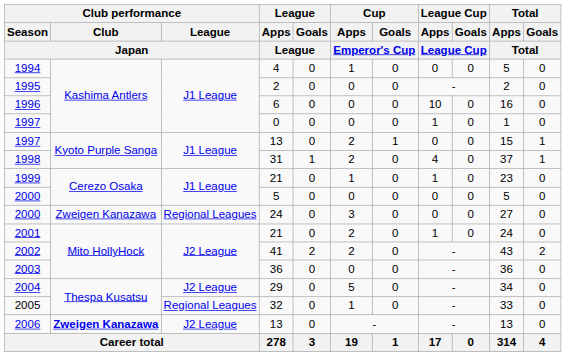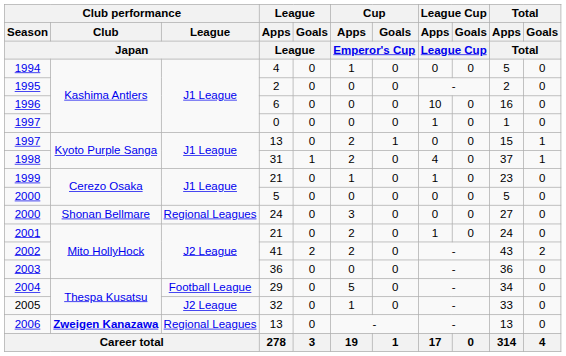 <table class="wikitable" style="text-align:center">
 <tr>
 <th colspan=3>Club performance</th>
 <th colspan=2>League</th>
 <th colspan=2>Cup</th>
 <th colspan=2>League Cup</th>
 <th colspan=2>Total</th>
 </tr>
 <tr>
 <th>Season</th>
 <th>Club</th>
 <th>League</th>
 <th>Apps</th>
 <th>Goals</th>
 <th>Apps</th>
 <th>Goals</th>
 <th>Apps</th>
 <th>Goals</th>
 <th>Apps</th>
 <th>Goals</th>
 </tr>
 <tr>
 <th colspan=3>Japan</th>
 <th colspan=2>League</th>
 <th colspan=2><a href='#'>Emperor's Cup</a></th>
 <th colspan=2><a href='#'>League Cup</a></th>
 <th colspan=2>Total</th>
 </tr>
 <tr>
 <td><a href='#'>1994</a></td>
 <td rowspan="4"><a href='#'>Kashima Antlers</a></td>
 <td rowspan="4"><a href='#'>J1 League</a></td>
 <td>4</td>
 <td>0</td>
 <td>1</td>
 <td>0</td>
 <td>0</td>
 <td>0</td>
 <td>5</td>
 <td>0</td>
 </tr>
 <tr>
 <td><a href='#'>1995</a></td>
 <td>2</td>
 <td>0</td>
 <td>0</td>
 <td>0</td>
 <td colspan="2">-</td>
 <td>2</td>
 <td>0</td>
 </tr>
 <tr>
 <td><a href='#'>1996</a></td>
 <td>6</td>
 <td>0</td>
 <td>0</td>
 <td>0</td>
 <td>10</td>
 <td>0</td>
 <td>16</td>
 <td>0</td>
 </tr>
 <tr>
 <td><a href='#'>1997</a></td>
 <td>0</td>
 <td>0</td>
 <td>0</td>
 <td>0</td>
 <td>1</td>
 <td>0</td>
 <td>1</td>
 <td>0</td>
 </tr>
 <tr>
 <td><a href='#'>1997</a></td>
 <td rowspan="2"><a href='#'>Kyoto Purple Sanga</a></td>
 <td rowspan="2"><a href='#'>J1 League</a></td>
 <td>13</td>
 <td>0</td>
 <td>2</td>
 <td>1</td>
 <td>0</td>
 <td>0</td>
 <td>15</td>
 <td>1</td>
 </tr>
 <tr>
 <td><a href='#'>1998</a></td>
 <td>31</td>
 <td>1</td>
 <td>2</td>
 <td>0</td>
 <td>4</td>
 <td>0</td>
 <td>37</td>
 <td>1</td>
 </tr>
 <tr>
 <td><a href='#'>1999</a></td>
 <td rowspan="2"><a href='#'>Cerezo Osaka</a></td>
 <td rowspan="2"><a href='#'>J1 League</a></td>
 <td>21</td>
 <td>0</td>
 <td>1</td>
 <td>0</td>
 <td>1</td>
 <td>0</td>
 <td>23</td>
 <td>0</td>
 </tr>
 <tr>
 <td><a href='#'>2000</a></td>
 <td>5</td>
 <td>0</td>
 <td>0</td>
 <td>0</td>
 <td>0</td>
 <td>0</td>
 <td>5</td>
 <td>0</td>
 </tr>
 <tr>
 <td><a href='#'>2000</a></td>
-<td><a href='#'>Zweigen Kanazawa</a></td>
+<td><a href='#'>Shonan Bellmare</a></td>
 <td><a href='#'>Regional Leagues</a></td>
 <td>24</td>
 <td>0</td>
 <td>3</td>
 <td>0</td>
 <td>0</td>
 <td>0</td>
 <td>27</td>
 <td>0</td>
 </tr>
 <tr>
 <td><a href='#'>2001</a></td>
 <td rowspan="3"><a href='#'>Mito HollyHock</a></td>
 <td rowspan="3"><a href='#'>J2 League</a></td>
 <td>21</td>
 <td>0</td>
 <td>2</td>
 <td>0</td>
 <td>1</td>
 <td>0</td>
 <td>24</td>
 <td>0</td>
 </tr>
 <tr>
 <td><a href='#'>2002</a></td>
 <td>41</td>
 <td>2</td>
 <td>2</td>
 <td>0</td>
 <td colspan="2">-</td>
 <td>43</td>
 <td>2</td>
 </tr>
 <tr>
 <td><a href='#'>2003</a></td>
 <td>36</td>
 <td>0</td>
 <td>0</td>
 <td>0</td>
 <td colspan="2">-</td>
 <td>36</td>
 <td>0</td>
 </tr>
 <tr>
 <td><a href='#'>2004</a></td>
 <td rowspan="2"><a href='#'>Thespa Kusatsu</a></td>
-<td><a href='#'>J2 League</a></td>
+<td><a href='#'>Football League</a></td>
 <td>29</td>
 <td>0</td>
 <td>5</td>
 <td>0</td>
 <td colspan="2">-</td>
 <td>34</td>
 <td>0</td>
 </tr>
 <tr>
 <td>2005</td>
-<td><a href='#'>Regional Leagues</a></td>
+<td><a href='#'>J2 League</a></td>
 <td>32</td>
 <td>0</td>
 <td>1</td>
 <td>0</td>
 <td colspan="2">-</td>
 <td>33</td>
 <td>0</td>
 </tr>
 <tr>
 <td><a href='#'>2006</a></td>
 <td><strong><a href='#'>Zweigen Kanazawa</a></strong></td>
-<td><a href='#'>J2 League</a></td>
+<td><a href='#'>Regional Leagues</a></td>
 <td>13</td>
 <td>0</td>
 <td colspan="2">-</td>
 <td colspan="2">-</td>
 <td>13</td>
 <td>0</td>
 </tr>
 <tr>
 <th colspan=3>Career total</th>
 <th>278</th>
 <th>3</th>
 <th>19</th>
 <th>1</th>
 <th>17</th>
 <th>0</th>
 <th>314</th>
 <th>4</th>
 </tr>
 </table>
